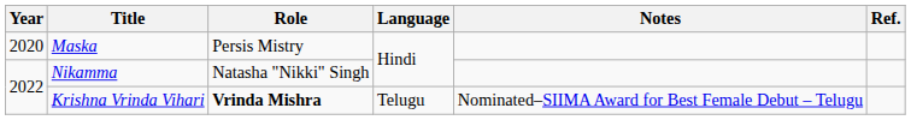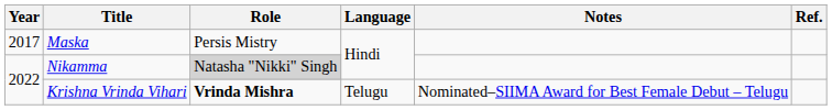 <table class="wikitable">
 <tr>
 <th>Year</th>
 <th>Title</th>
 <th>Role</th>
 <th>Language</th>
 <th>Notes</th>
 <th>Ref.</th>
 </tr>
 <tr>
-<td>2020</td>
+<td>2017</td>
 <td><em><a href='#'>Maska</a></em></td>
 <td>Persis Mistry</td>
 <td rowspan="2">Hindi</td>
 <td></td>
 <td></td>
 </tr>
 <tr>
 <td rowspan="2">2022</td>
 <td><em><a href='#'>Nikamma</a></em></td>
-<td>Natasha "Nikki" Singh</td>
+<td style="background: lightgrey;">Natasha "Nikki" Singh</td>
 <td></td>
 <td></td>
 </tr>
 <tr>
 <td><em><a href='#'>Krishna Vrinda Vihari</a></em></td>
 <td><strong>Vrinda Mishra</strong></td>
 <td>Telugu</td>
 <td>Nominated–<a href='#'>SIIMA Award for Best Female Debut – Telugu</a></td>
 <td></td>
 </tr>
 </table>
